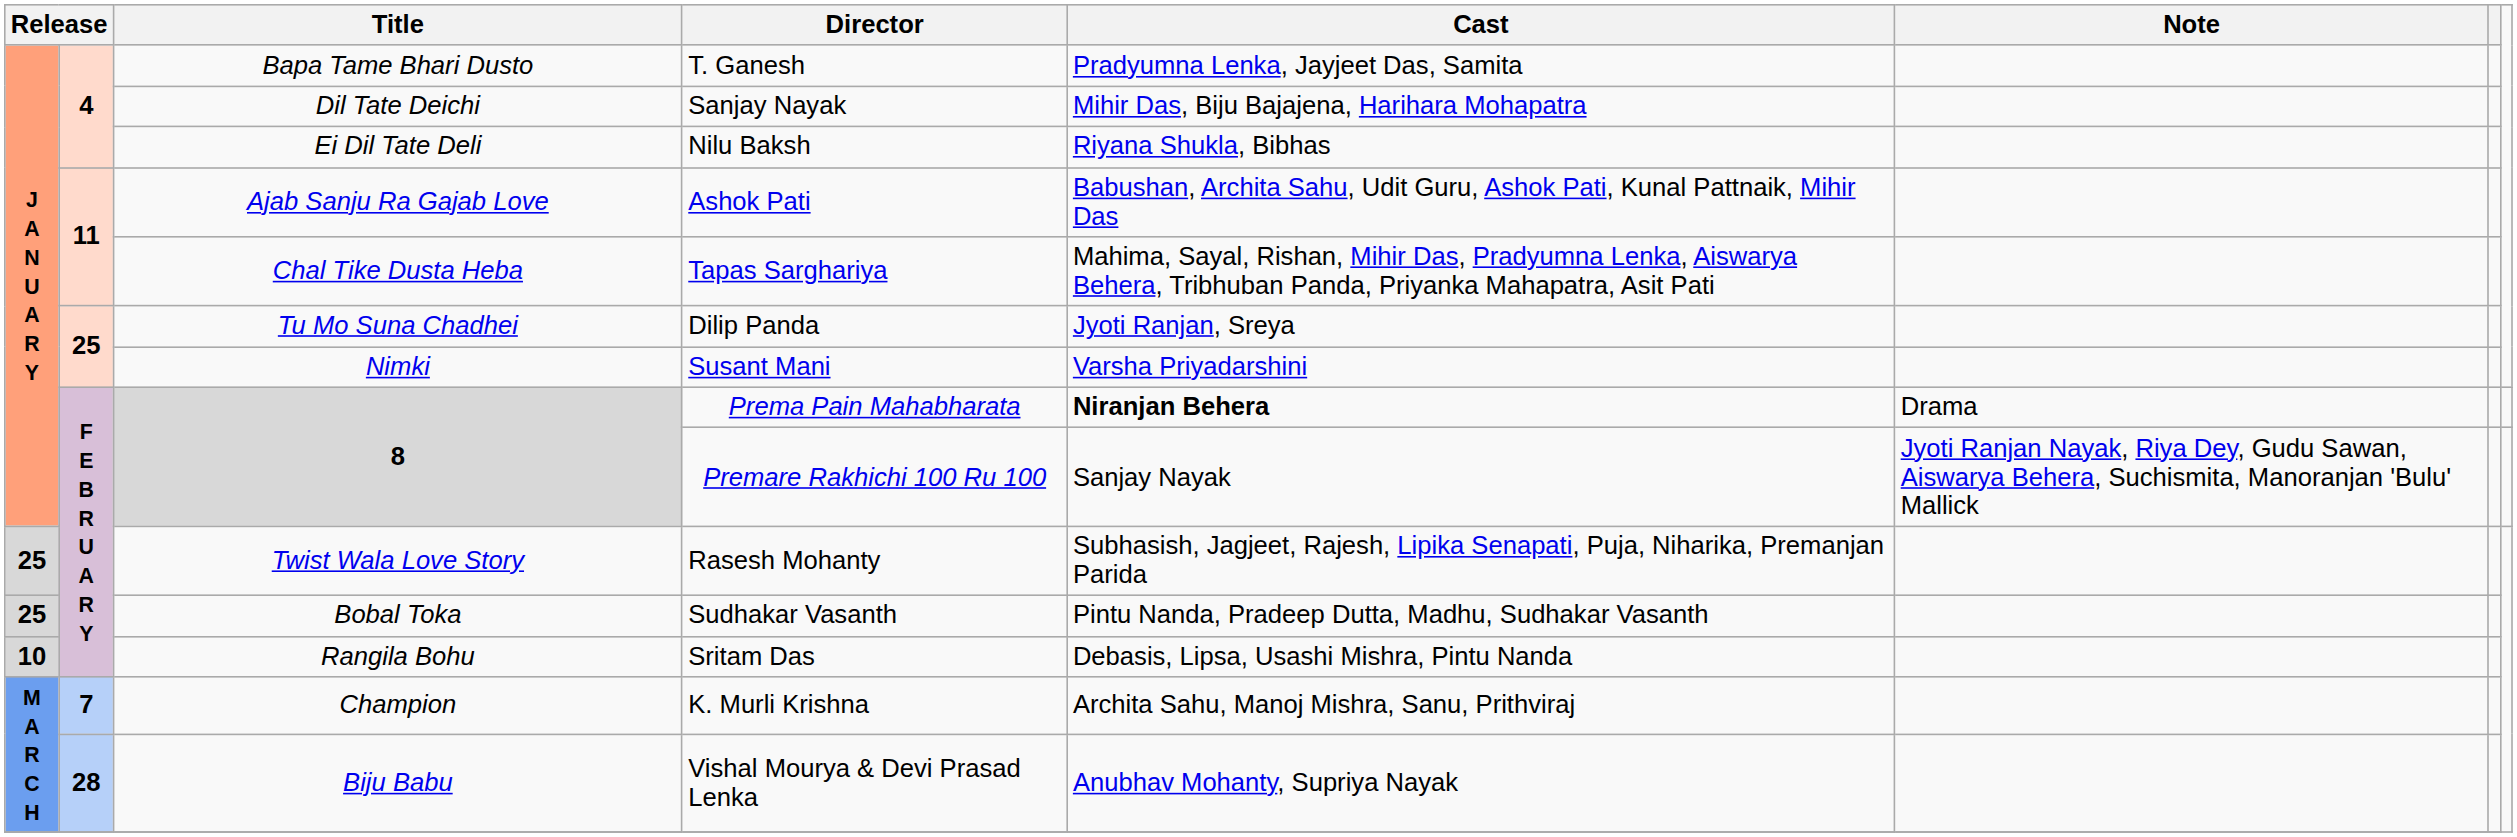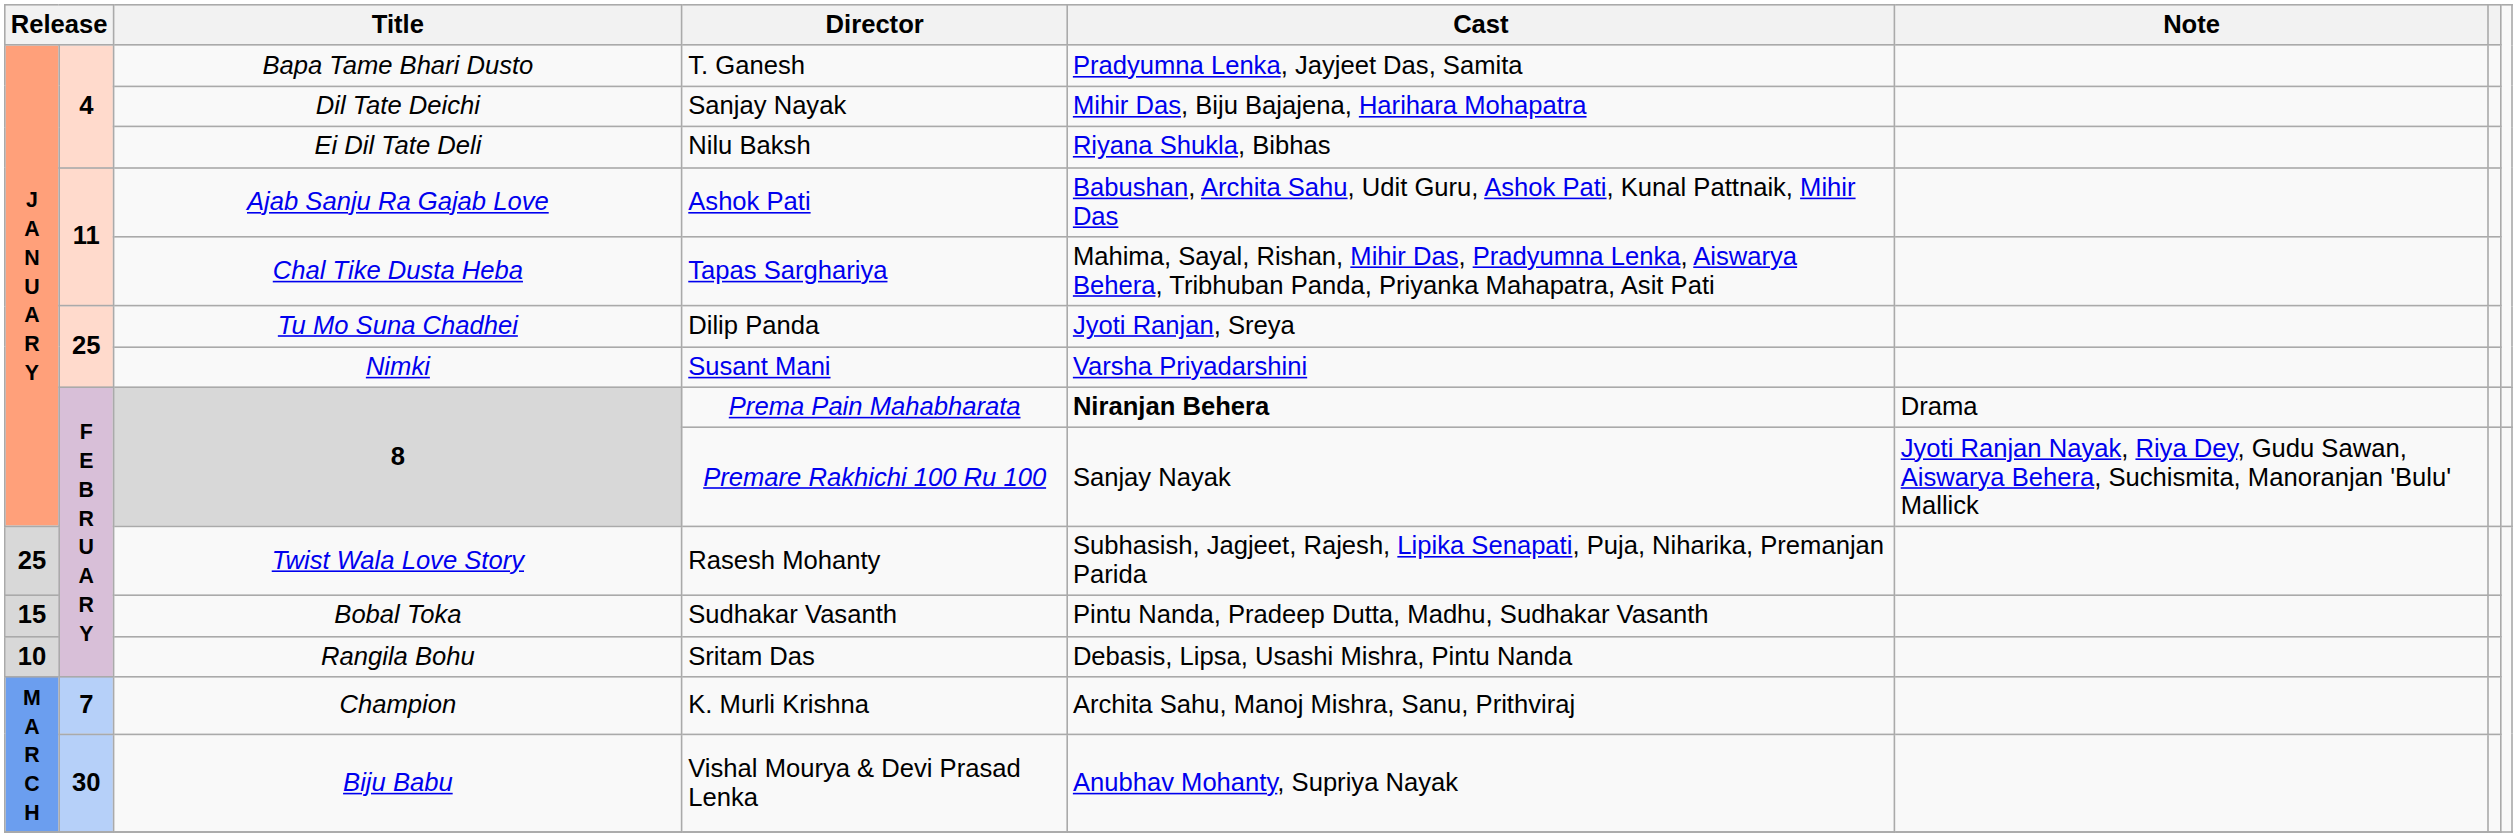 <table class="wikitable sortable">
 <tr>
 <th colspan="2" class="unsortable">Release</th>
 <th scope="col" style="width:24%;">Title</th>
 <th scope="col" style="width:16%;">Director</th>
 <th scope="col" style="width:35%;" class="unsortable">Cast</th>
 <th scope="col" style="width:35%;">Note</th>
 <th scope="col" class="unsortable"></th>
 </tr>
 <tr>
 <td rowspan="9" style="text-align:center; background:#ffa07a;"><small><strong>J<br>A<br>N<br>U<br>A<br>R<br>Y</strong></small></td>
 <td rowspan="3" style="text-align:center; background:#ffdacc;"><strong>4</strong></td>
 <td style="text-align:center;"><em>Bapa Tame Bhari Dusto</em></td>
 <td>T. Ganesh</td>
 <td><a href='#'>Pradyumna Lenka</a>, Jayjeet Das, Samita</td>
 <td></td>
 <td></td>
 </tr>
 <tr>
 <td style="text-align:center;"><em>Dil Tate Deichi</em></td>
 <td>Sanjay Nayak</td>
 <td><a href='#'>Mihir Das</a>, Biju Bajajena, <a href='#'>Harihara Mohapatra</a></td>
 <td></td>
 <td></td>
 </tr>
 <tr>
 <td style="text-align:center;"><em>Ei Dil Tate Deli</em></td>
 <td>Nilu Baksh</td>
 <td><a href='#'>Riyana Shukla</a>, Bibhas</td>
 <td></td>
 <td></td>
 </tr>
 <tr>
 <td rowspan="2" style="text-align:center; background:#ffdacc;"><strong>11</strong></td>
 <td style="text-align:center;"><em><a href='#'>Ajab Sanju Ra Gajab Love</a></em></td>
 <td><a href='#'>Ashok Pati</a></td>
 <td><a href='#'>Babushan</a>, <a href='#'>Archita Sahu</a>, Udit Guru, <a href='#'>Ashok Pati</a>, Kunal Pattnaik, <a href='#'>Mihir Das</a></td>
 <td></td>
 <td></td>
 </tr>
 <tr>
 <td style="text-align:center;"><em><a href='#'>Chal Tike Dusta Heba</a></em></td>
 <td><a href='#'>Tapas Sarghariya</a></td>
 <td>Mahima, Sayal, Rishan, <a href='#'>Mihir Das</a>, <a href='#'>Pradyumna Lenka</a>, <a href='#'>Aiswarya Behera</a>, Tribhuban Panda, Priyanka Mahapatra, Asit Pati</td>
 <td></td>
 <td></td>
 </tr>
 <tr>
 <td rowspan="2" style="text-align:center; background:#ffdacc;"><strong>25</strong></td>
 <td style="text-align:center;"><em><a href='#'>Tu Mo Suna Chadhei</a></em></td>
 <td>Dilip Panda</td>
 <td><a href='#'>Jyoti Ranjan</a>, Sreya</td>
 <td></td>
 <td></td>
 </tr>
 <tr>
 <td style="text-align:center;"><em><a href='#'>Nimki</a></em></td>
 <td><a href='#'>Susant Mani</a></td>
 <td><a href='#'>Varsha Priyadarshini</a></td>
 <td></td>
 <td></td>
 </tr>
 <tr>
 <td rowspan="5" style="text-align:center; background:thistle;"><small><strong>F<br>E<br>B<br>R<br>U<br>A<br>R<br>Y</strong></small></td>
 <td rowspan="2" style="text-align:center; background:#d8d8d8;"><strong>8</strong></td>
 <td style="text-align:center;"><em><a href='#'>Prema Pain Mahabharata</a></em></td>
 <td><strong>Niranjan Behera</strong></td>
 <td>Drama</td>
 <td></td>
 <td></td>
 </tr>
 <tr>
 <td style="text-align:center;"><em><a href='#'>Premare Rakhichi 100 Ru 100</a></em></td>
 <td>Sanjay Nayak</td>
 <td><a href='#'>Jyoti Ranjan Nayak</a>, <a href='#'>Riya Dey</a>, Gudu Sawan, <a href='#'>Aiswarya Behera</a>, Suchismita, Manoranjan 'Bulu' Mallick</td>
 <td></td>
 <td></td>
 </tr>
 <tr>
 <td rowspan="1" style="text-align:center; background:#d8d8d8;"><strong>25</strong></td>
 <td style="text-align:center;"><em><a href='#'>Twist Wala Love Story</a></em></td>
 <td>Rasesh Mohanty</td>
 <td>Subhasish, Jagjeet, Rajesh, <a href='#'>Lipika Senapati</a>, Puja, Niharika, Premanjan Parida</td>
 <td></td>
 <td></td>
 </tr>
 <tr>
-<td rowspan="1" style="text-align:center; background:#d8d8d8;"><strong>25</strong></td>
+<td rowspan="1" style="text-align:center; background:#d8d8d8;"><strong>15</strong></td>
 <td style="text-align:center;"><em>Bobal Toka</em></td>
 <td>Sudhakar Vasanth</td>
 <td>Pintu Nanda, Pradeep Dutta, Madhu, Sudhakar Vasanth</td>
 <td></td>
 <td></td>
 </tr>
 <tr>
 <td rowspan="1" style="text-align:center; background:#d8d8d8;"><strong>10</strong></td>
 <td style="text-align:center;"><em>Rangila Bohu</em></td>
 <td>Sritam Das</td>
 <td>Debasis, Lipsa, Usashi Mishra, Pintu Nanda</td>
 <td></td>
 <td></td>
 </tr>
 <tr>
 <td rowspan="2" style="text-align:center; background:#6b9eef;"><small><strong>M<br>A<br>R<br>C<br>H</strong></small></td>
 <td rowspan="1" style="text-align:center; background:#b6d0f9;"><strong>7</strong></td>
 <td style="text-align:center;"><em>Champion</em></td>
 <td>K. Murli Krishna</td>
 <td>Archita Sahu, Manoj Mishra, Sanu, Prithviraj</td>
 <td></td>
 <td></td>
 </tr>
 <tr>
-<td rowspan="1" style="text-align:center; background:#b6d0f9;"><strong>28</strong></td>
+<td rowspan="1" style="text-align:center; background:#b6d0f9;"><strong>30</strong></td>
 <td style="text-align:center;"><em><a href='#'>Biju Babu</a></em></td>
 <td>Vishal Mourya & Devi Prasad Lenka</td>
 <td><a href='#'>Anubhav Mohanty</a>, Supriya Nayak</td>
 <td></td>
 <td></td>
 </tr>
 <tr>
 </tr>
 </table>
